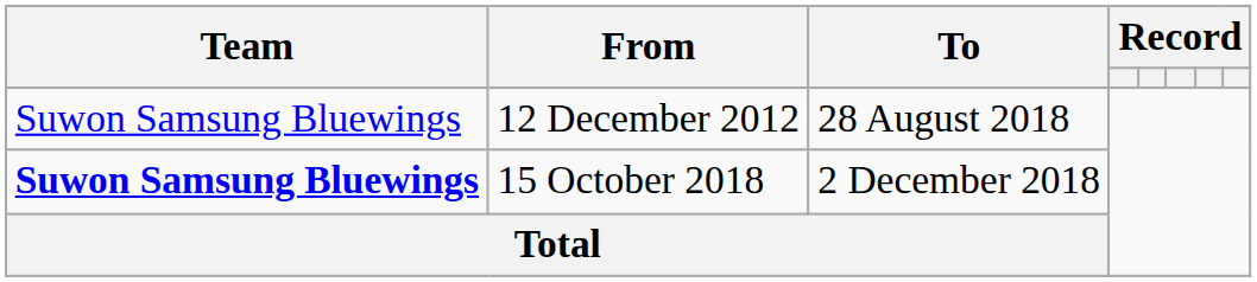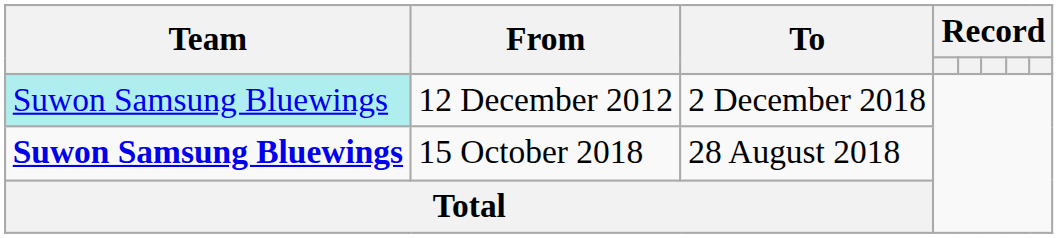 <table class="wikitable" style="text-align:left">
 <tr>
 <th rowspan="2">Team</th>
 <th rowspan="2">From</th>
 <th rowspan="2">To</th>
 <th colspan="8">Record</th>
 </tr>
 <tr>
 <th></th>
 <th></th>
 <th></th>
 <th></th>
 <th></th>
 </tr>
 <tr>
-<td><a href='#'>Suwon Samsung Bluewings</a></td>
+<td style="background: paleturquoise;"><a href='#'>Suwon Samsung Bluewings</a></td>
 <td>12 December 2012</td>
-<td>28 August 2018<br></td>
+<td>2 December 2018<br></td>
 </tr>
 <tr>
 <td><strong><a href='#'>Suwon Samsung Bluewings</a></strong></td>
 <td>15 October 2018</td>
-<td>2 December 2018<br></td>
+<td>28 August 2018<br></td>
 </tr>
 <tr>
 <th colspan="3">Total<br></th>
 </tr>
 </table>
